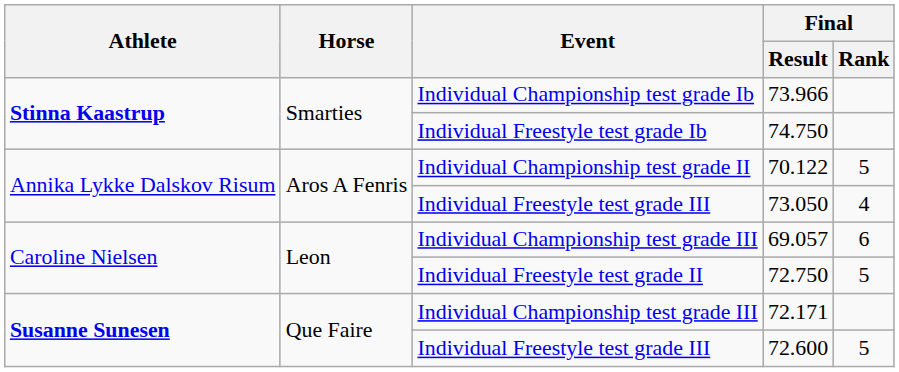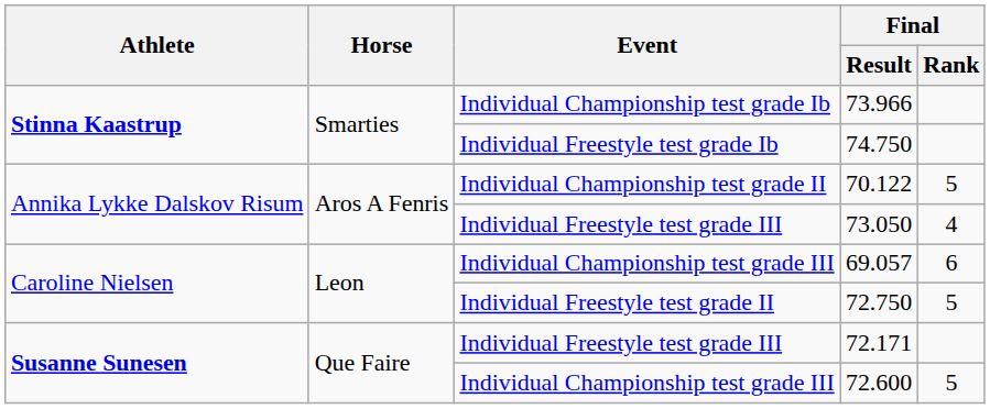 <table class=wikitable style="font-size:90%">
 <tr>
 <th rowspan="2">Athlete</th>
 <th rowspan="2">Horse</th>
 <th rowspan="2">Event</th>
 <th colspan="2">Final</th>
 </tr>
 <tr>
 <th>Result</th>
 <th>Rank</th>
 </tr>
 <tr>
 <td rowspan="2"><strong><a href='#'>Stinna Kaastrup</a></strong></td>
 <td rowspan="2">Smarties</td>
 <td><a href='#'>Individual Championship test grade Ib</a></td>
 <td align=center>73.966</td>
 <td align=center></td>
 </tr>
 <tr>
 <td><a href='#'>Individual Freestyle test grade Ib</a></td>
 <td align=center>74.750</td>
 <td align=center></td>
 </tr>
 <tr>
 <td rowspan="2"><a href='#'>Annika Lykke Dalskov Risum</a></td>
 <td rowspan="2">Aros A Fenris</td>
 <td><a href='#'>Individual Championship test grade II</a></td>
 <td align=center>70.122</td>
 <td align=center>5</td>
 </tr>
 <tr>
 <td><a href='#'>Individual Freestyle test grade III</a></td>
 <td align=center>73.050</td>
 <td align=center>4</td>
 </tr>
 <tr>
 <td rowspan="2"><a href='#'>Caroline Nielsen</a></td>
 <td rowspan="2">Leon</td>
 <td><a href='#'>Individual Championship test grade III</a></td>
 <td align=center>69.057</td>
 <td align=center>6</td>
 </tr>
 <tr>
 <td><a href='#'>Individual Freestyle test grade II</a></td>
 <td align=center>72.750</td>
 <td align=center>5</td>
 </tr>
 <tr>
 <td rowspan="2"><strong><a href='#'>Susanne Sunesen</a></strong></td>
 <td rowspan="2">Que Faire</td>
-<td><a href='#'>Individual Championship test grade III</a></td>
+<td><a href='#'>Individual Freestyle test grade III</a></td>
 <td align=center>72.171</td>
 <td align=center></td>
 </tr>
 <tr>
-<td><a href='#'>Individual Freestyle test grade III</a></td>
+<td><a href='#'>Individual Championship test grade III</a></td>
 <td align=center>72.600</td>
 <td align=center>5</td>
 </tr>
 </table>
